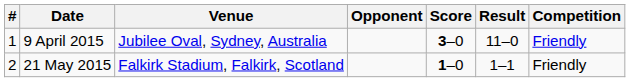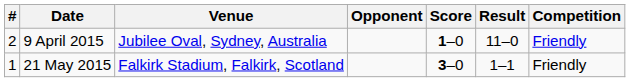 <table class="wikitable" style=font-size:100%>
 <tr>
 <th>#</th>
 <th>Date</th>
 <th>Venue</th>
 <th>Opponent</th>
 <th>Score</th>
 <th>Result</th>
 <th>Competition</th>
 </tr>
 <tr>
-<td>1</td>
+<td>2</td>
 <td>9 April 2015</td>
 <td><a href='#'>Jubilee Oval</a>, <a href='#'>Sydney</a>, <a href='#'>Australia</a></td>
 <td></td>
-<td align=center><strong>3</strong>–0</td>
+<td align=center><strong>1</strong>–0</td>
 <td align=center>11–0</td>
 <td><a href='#'>Friendly</a></td>
 </tr>
 <tr>
-<td>2</td>
+<td>1</td>
 <td>21 May 2015</td>
 <td><a href='#'>Falkirk Stadium</a>, <a href='#'>Falkirk</a>, <a href='#'>Scotland</a></td>
 <td></td>
-<td align=center><strong>1</strong>–0</td>
+<td align=center><strong>3</strong>–0</td>
 <td align=center>1–1</td>
 <td>Friendly</td>
 </tr>
 </table>
